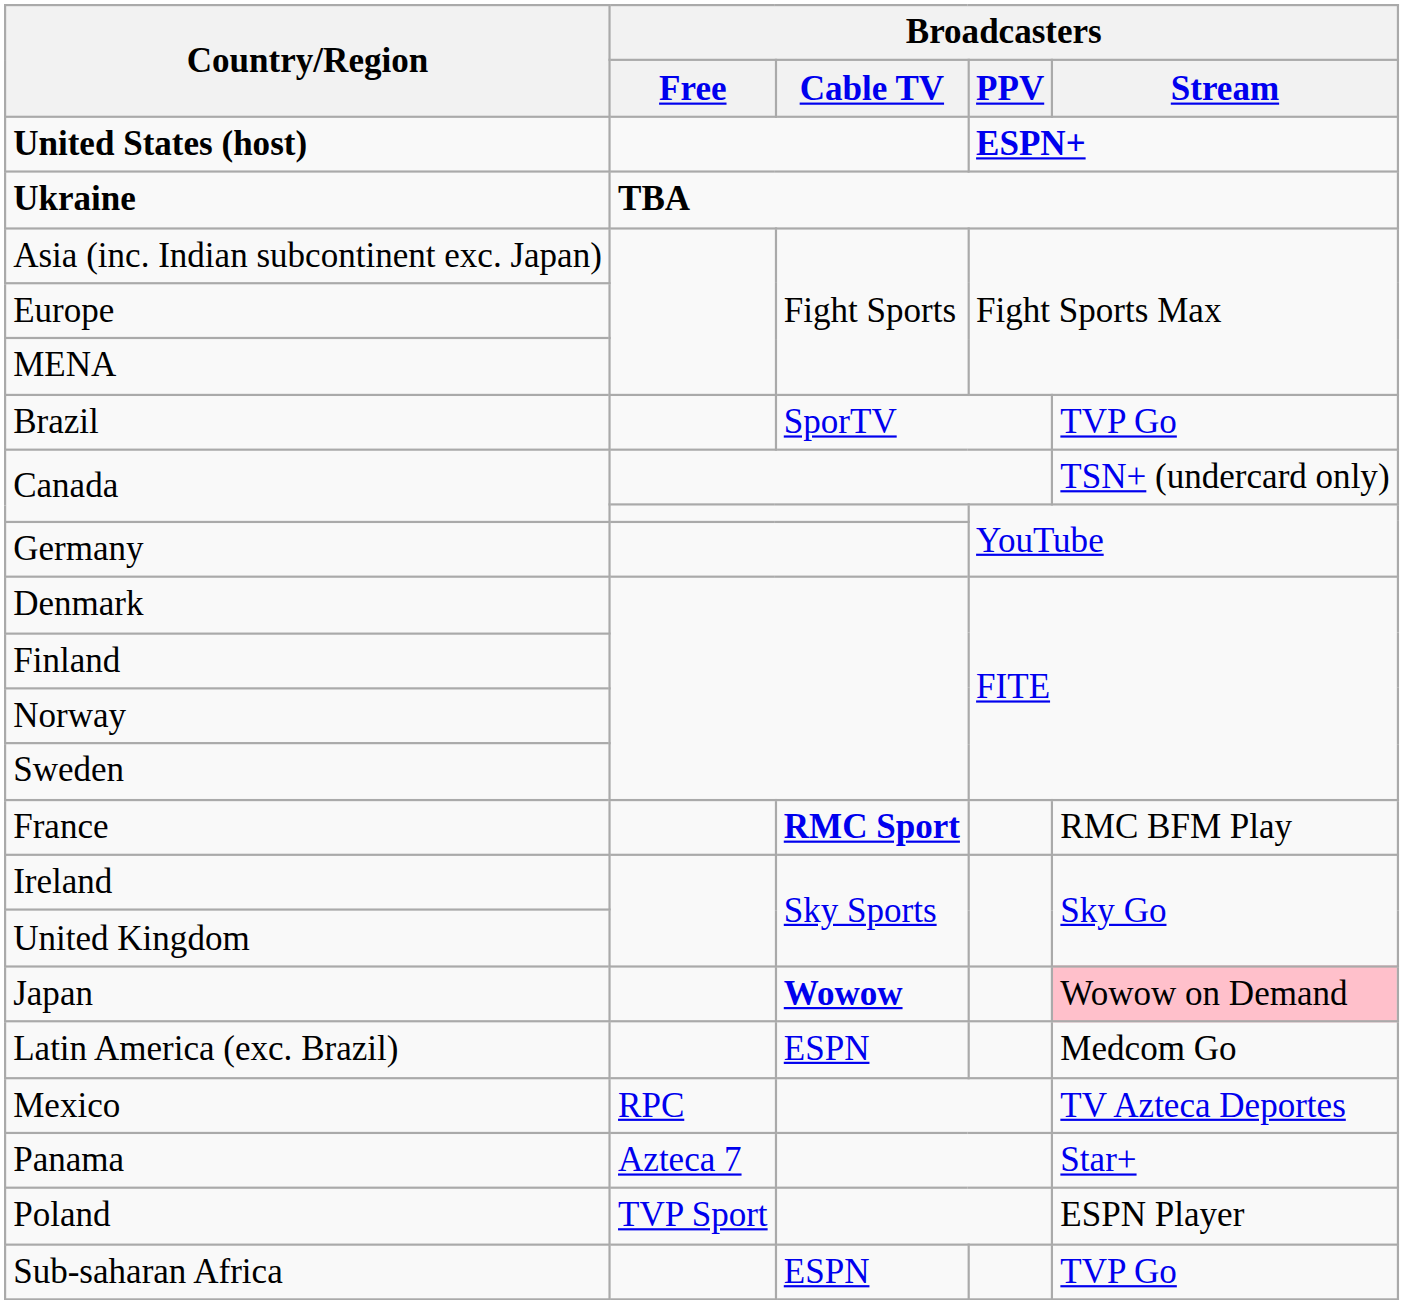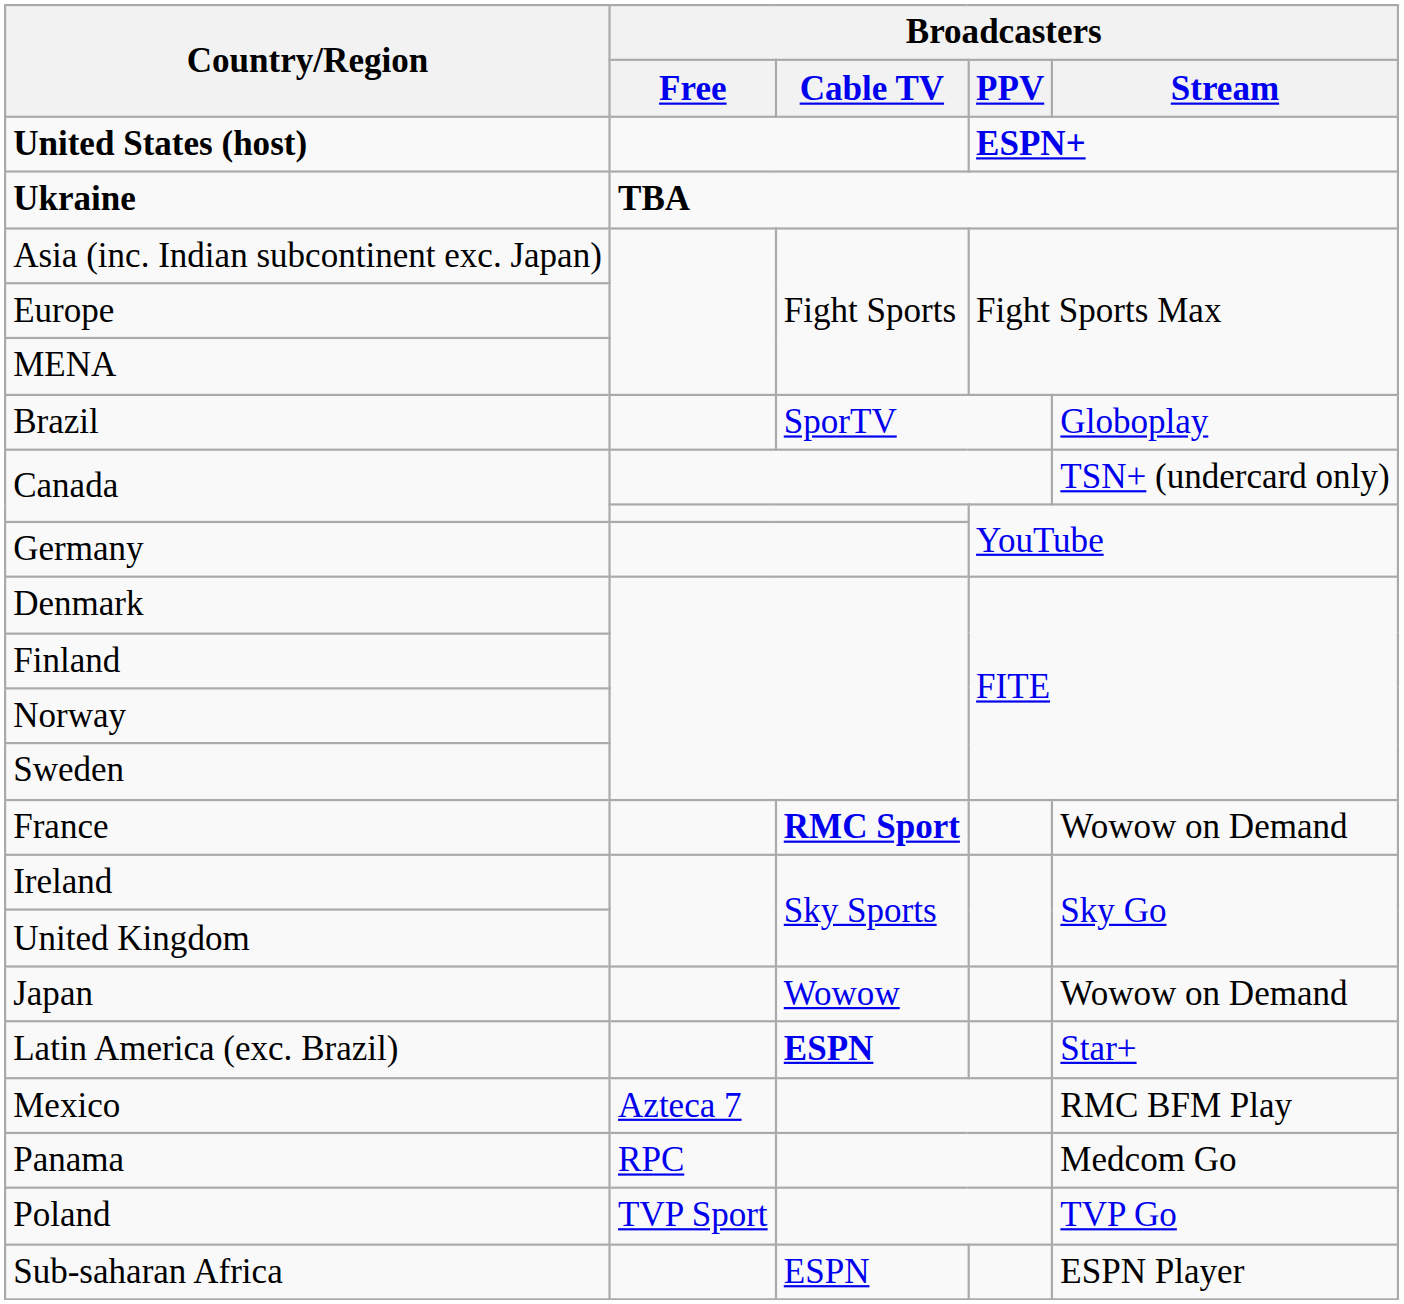 <table class="wikitable">
 <tr>
 <th rowspan="2">Country/Region</th>
 <th colspan="4">Broadcasters</th>
 </tr>
 <tr>
 <th><a href='#'>Free</a></th>
 <th><a href='#'>Cable TV</a></th>
 <th><a href='#'>PPV</a></th>
 <th><a href='#'>Stream</a></th>
 </tr>
 <tr>
 <td><strong>United States (host)</strong></td>
 <td colspan="2"></td>
 <td colspan="2"><strong><a href='#'>ESPN+</a></strong></td>
 </tr>
 <tr>
 <td><strong>Ukraine</strong></td>
 <td colspan="4"><strong>TBA</strong></td>
 </tr>
 <tr>
 <td>Asia (inc. Indian subcontinent exc. Japan)</td>
 <td rowspan="3"></td>
 <td rowspan="3">Fight Sports</td>
 <td colspan="2" rowspan="3">Fight Sports Max</td>
 </tr>
 <tr>
 <td>Europe</td>
 </tr>
 <tr>
 <td>MENA</td>
 </tr>
 <tr>
 <td>Brazil</td>
 <td></td>
 <td colspan="2"><a href='#'>SporTV</a></td>
-<td><a href='#'>TVP Go</a></td>
+<td><a href='#'>Globoplay</a></td>
 </tr>
 <tr>
 <td rowspan="2">Canada</td>
 <td colspan="3"></td>
 <td><a href='#'>TSN+</a> (undercard only)</td>
 </tr>
 <tr>
 <td colspan="2"></td>
 <td colspan="2" rowspan="2"><a href='#'>YouTube</a></td>
 </tr>
 <tr>
 <td>Germany</td>
 <td colspan="2"></td>
 </tr>
 <tr>
 <td>Denmark</td>
 <td colspan="2" rowspan="4"></td>
 <td colspan="2" rowspan="4"><a href='#'>FITE</a></td>
 </tr>
 <tr>
 <td>Finland</td>
 </tr>
 <tr>
 <td>Norway</td>
 </tr>
 <tr>
 <td>Sweden</td>
 </tr>
 <tr>
 <td>France</td>
 <td></td>
 <td><strong><a href='#'>RMC Sport</a></strong></td>
 <td></td>
-<td>RMC BFM Play</td>
+<td>Wowow on Demand</td>
 </tr>
 <tr>
 <td>Ireland</td>
 <td rowspan="2"></td>
 <td rowspan="2"><a href='#'>Sky Sports</a></td>
 <td rowspan="2"></td>
 <td rowspan="2"><a href='#'>Sky Go</a></td>
 </tr>
 <tr>
 <td>United Kingdom</td>
 </tr>
 <tr>
 <td>Japan</td>
 <td></td>
-<td><strong><a href='#'>Wowow</a></strong></td>
+<td><a href='#'>Wowow</a></td>
 <td></td>
-<td style="background: pink;">Wowow on Demand</td>
+<td>Wowow on Demand</td>
 </tr>
 <tr>
 <td>Latin America (exc. Brazil)</td>
 <td></td>
-<td><a href='#'>ESPN</a></td>
+<td><strong><a href='#'>ESPN</a></strong></td>
 <td></td>
-<td>Medcom Go</td>
+<td><a href='#'>Star+</a></td>
 </tr>
 <tr>
 <td>Mexico</td>
-<td><a href='#'>RPC</a></td>
+<td><a href='#'>Azteca 7</a></td>
 <td colspan="2"></td>
-<td><a href='#'>TV Azteca Deportes</a></td>
+<td>RMC BFM Play</td>
 </tr>
 <tr>
 <td>Panama</td>
-<td><a href='#'>Azteca 7</a></td>
+<td><a href='#'>RPC</a></td>
 <td colspan="2"></td>
-<td><a href='#'>Star+</a></td>
+<td>Medcom Go</td>
 </tr>
 <tr>
 <td>Poland</td>
 <td><a href='#'>TVP Sport</a></td>
 <td colspan="2"></td>
-<td>ESPN Player</td>
+<td><a href='#'>TVP Go</a></td>
 </tr>
 <tr>
 <td>Sub-saharan Africa</td>
 <td></td>
 <td><a href='#'>ESPN</a></td>
 <td></td>
-<td><a href='#'>TVP Go</a></td>
+<td>ESPN Player</td>
 </tr>
 </table>
